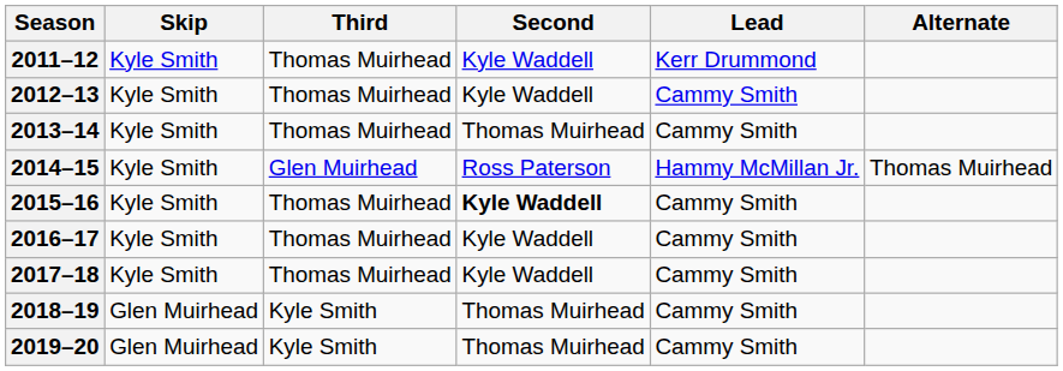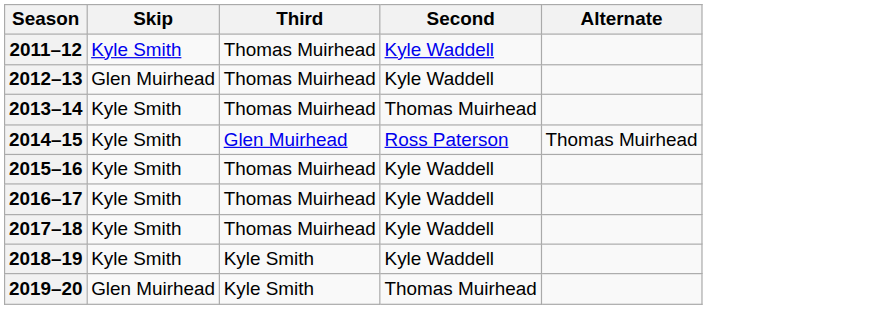 <table class="wikitable">
 <tr>
 <th scope="col">Season</th>
 <th scope="col">Skip</th>
 <th scope="col">Third</th>
 <th scope="col">Second</th>
-<th scope="col">Lead</th>
 <th scope="col">Alternate</th>
 </tr>
 <tr>
 <th scope="row">2011–12</th>
 <td><a href='#'>Kyle Smith</a></td>
 <td>Thomas Muirhead</td>
 <td><a href='#'>Kyle Waddell</a></td>
-<td><a href='#'>Kerr Drummond</a></td>
 <td></td>
 </tr>
 <tr>
 <th scope="row">2012–13</th>
-<td>Kyle Smith</td>
+<td>Glen Muirhead</td>
 <td>Thomas Muirhead</td>
 <td>Kyle Waddell</td>
-<td><a href='#'>Cammy Smith</a></td>
 <td></td>
 </tr>
 <tr>
 <th scope="row">2013–14</th>
 <td>Kyle Smith</td>
 <td>Thomas Muirhead</td>
 <td>Thomas Muirhead</td>
-<td>Cammy Smith</td>
 <td></td>
 </tr>
 <tr>
 <th scope="row">2014–15</th>
 <td>Kyle Smith</td>
 <td><a href='#'>Glen Muirhead</a></td>
 <td><a href='#'>Ross Paterson</a></td>
-<td><a href='#'>Hammy McMillan Jr.</a></td>
 <td>Thomas Muirhead</td>
 </tr>
 <tr>
 <th scope="row">2015–16</th>
 <td>Kyle Smith</td>
 <td>Thomas Muirhead</td>
-<td><strong>Kyle Waddell</strong></td>
-<td>Cammy Smith</td>
+<td>Kyle Waddell</td>
 <td></td>
 </tr>
 <tr>
 <th scope="row">2016–17</th>
 <td>Kyle Smith</td>
 <td>Thomas Muirhead</td>
 <td>Kyle Waddell</td>
-<td>Cammy Smith</td>
 <td></td>
 </tr>
 <tr>
 <th scope="row">2017–18</th>
 <td>Kyle Smith</td>
 <td>Thomas Muirhead</td>
 <td>Kyle Waddell</td>
-<td>Cammy Smith</td>
 <td></td>
 </tr>
 <tr>
 <th scope="row">2018–19</th>
-<td>Glen Muirhead</td>
 <td>Kyle Smith</td>
-<td>Thomas Muirhead</td>
-<td>Cammy Smith</td>
+<td>Kyle Smith</td>
+<td>Kyle Waddell</td>
 <td></td>
 </tr>
 <tr>
 <th scope="row">2019–20</th>
 <td>Glen Muirhead</td>
 <td>Kyle Smith</td>
 <td>Thomas Muirhead</td>
-<td>Cammy Smith</td>
 <td></td>
 </tr>
 </table>
